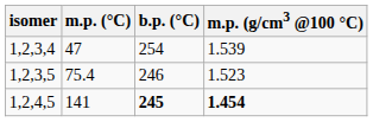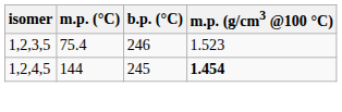 <table class="wikitable">
 <tr>
 <th>isomer</th>
 <th>m.p. (°C)</th>
 <th>b.p. (°C)</th>
 <th>m.p. (g/cm<sup>3</sup> @100 °C)</th>
-</tr>
-<tr>
-<td>1,2,3,4</td>
-<td>47</td>
-<td>254</td>
-<td>1.539</td>
 </tr>
 <tr>
 <td>1,2,3,5</td>
 <td>75.4</td>
 <td>246</td>
 <td>1.523</td>
 </tr>
 <tr>
 <td>1,2,4,5</td>
-<td>141</td>
-<td><strong>245</strong></td>
+<td>144</td>
+<td>245</td>
 <td><strong>1.454</strong></td>
 </tr>
 </table>
